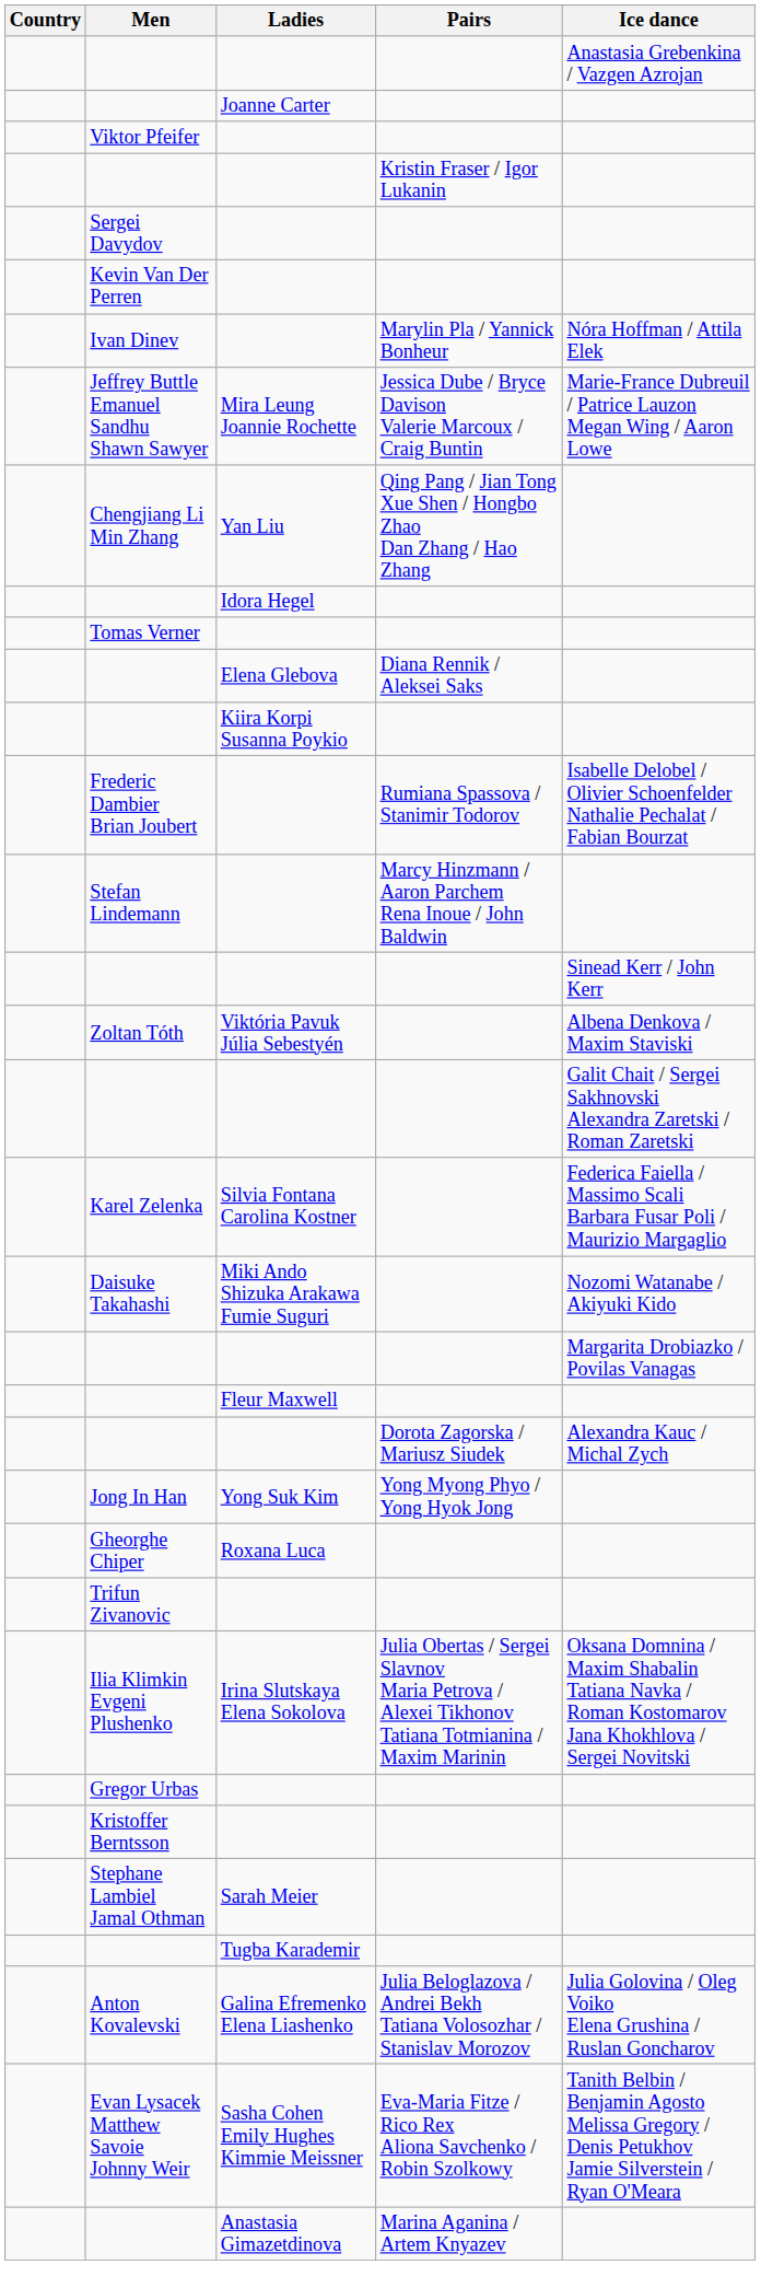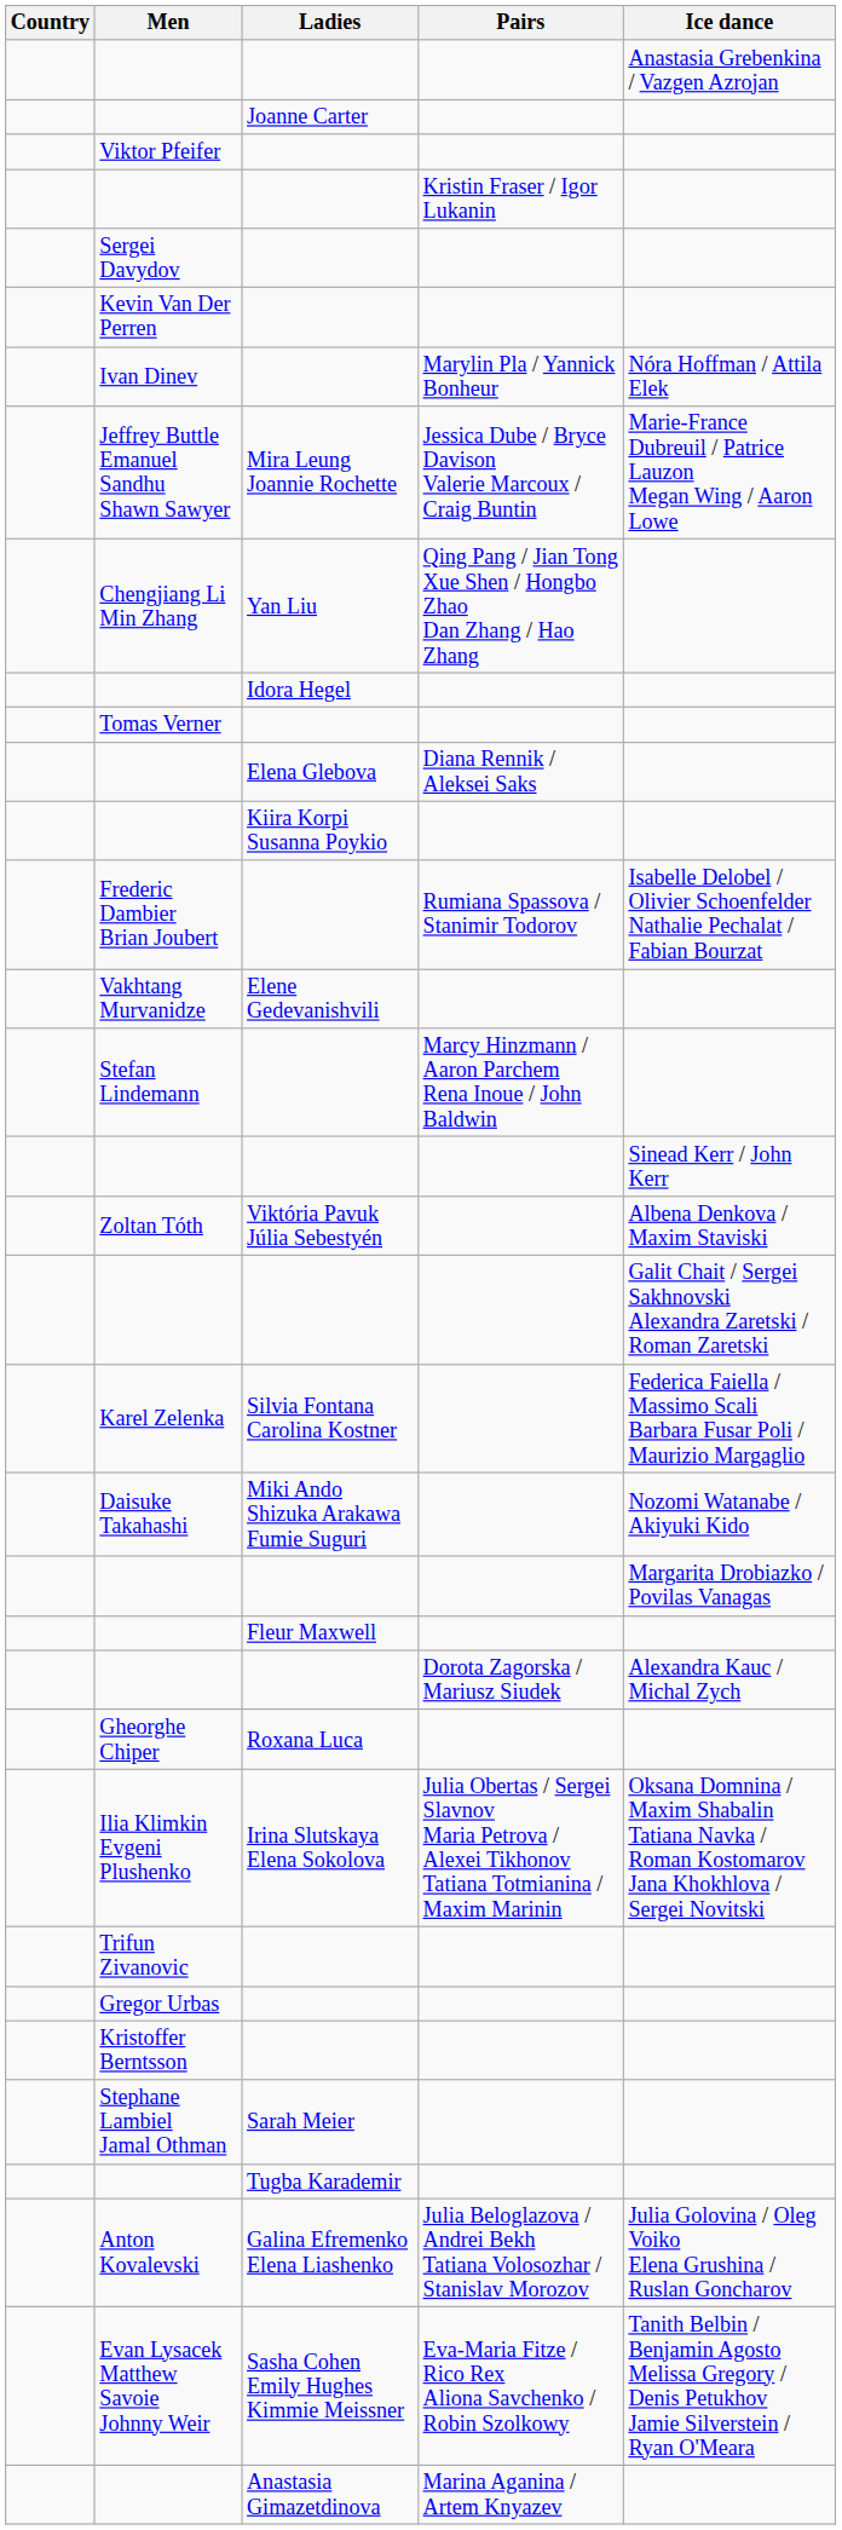 <table class="wikitable">
 <tr>
 <th>Country</th>
 <th>Men</th>
 <th>Ladies</th>
 <th>Pairs</th>
 <th>Ice dance</th>
 </tr>
 <tr>
 <td></td>
 <td></td>
 <td></td>
 <td></td>
 <td><a href='#'>Anastasia Grebenkina</a> / <a href='#'>Vazgen Azrojan</a></td>
 </tr>
 <tr>
 <td></td>
 <td></td>
 <td><a href='#'>Joanne Carter</a></td>
 <td></td>
 <td></td>
 </tr>
 <tr>
 <td></td>
 <td><a href='#'>Viktor Pfeifer</a></td>
 <td></td>
 <td></td>
 <td></td>
 </tr>
 <tr>
 <td></td>
 <td></td>
 <td></td>
 <td><a href='#'>Kristin Fraser</a> / <a href='#'>Igor Lukanin</a></td>
 <td></td>
 </tr>
 <tr>
 <td></td>
 <td><a href='#'>Sergei Davydov</a></td>
 <td></td>
 <td></td>
 <td></td>
 </tr>
 <tr>
 <td></td>
 <td><a href='#'>Kevin Van Der Perren</a></td>
 <td></td>
 <td></td>
 <td></td>
 </tr>
 <tr>
 <td></td>
 <td><a href='#'>Ivan Dinev</a></td>
 <td></td>
 <td><a href='#'>Marylin Pla</a> / <a href='#'>Yannick Bonheur</a></td>
 <td><a href='#'>Nóra Hoffman</a> / <a href='#'>Attila Elek</a></td>
 </tr>
 <tr>
 <td></td>
 <td><a href='#'>Jeffrey Buttle</a> <br> <a href='#'>Emanuel Sandhu</a> <br> <a href='#'>Shawn Sawyer</a></td>
 <td><a href='#'>Mira Leung</a> <br> <a href='#'>Joannie Rochette</a></td>
 <td><a href='#'>Jessica Dube</a> / <a href='#'>Bryce Davison</a> <br> <a href='#'>Valerie Marcoux</a> / <a href='#'>Craig Buntin</a></td>
 <td><a href='#'>Marie-France Dubreuil</a> / <a href='#'>Patrice Lauzon</a> <br> <a href='#'>Megan Wing</a> / <a href='#'>Aaron Lowe</a></td>
 </tr>
 <tr>
 <td></td>
 <td><a href='#'>Chengjiang Li</a> <br> <a href='#'>Min Zhang</a></td>
 <td><a href='#'>Yan Liu</a></td>
 <td><a href='#'>Qing Pang</a> / <a href='#'>Jian Tong</a> <br> <a href='#'>Xue Shen</a> / <a href='#'>Hongbo Zhao</a> <br> <a href='#'>Dan Zhang</a> / <a href='#'>Hao Zhang</a></td>
 <td></td>
 </tr>
 <tr>
 <td></td>
 <td></td>
 <td><a href='#'>Idora Hegel</a></td>
 <td></td>
 <td></td>
 </tr>
 <tr>
 <td></td>
 <td><a href='#'>Tomas Verner</a></td>
 <td></td>
 <td></td>
 <td></td>
 </tr>
 <tr>
 <td></td>
 <td></td>
 <td><a href='#'>Elena Glebova</a></td>
 <td><a href='#'>Diana Rennik</a> / <a href='#'>Aleksei Saks</a></td>
 <td></td>
 </tr>
 <tr>
 <td></td>
 <td></td>
 <td><a href='#'>Kiira Korpi</a> <br> <a href='#'>Susanna Poykio</a></td>
 <td></td>
 <td></td>
 </tr>
 <tr>
 <td></td>
 <td><a href='#'>Frederic Dambier</a> <br> <a href='#'>Brian Joubert</a></td>
 <td></td>
 <td><a href='#'>Rumiana Spassova</a> / <a href='#'>Stanimir Todorov</a></td>
 <td><a href='#'>Isabelle Delobel</a> / <a href='#'>Olivier Schoenfelder</a> <br> <a href='#'>Nathalie Pechalat</a> / <a href='#'>Fabian Bourzat</a></td>
 </tr>
 <tr>
 <td></td>
+<td><a href='#'>Vakhtang Murvanidze</a></td>
+<td><a href='#'>Elene Gedevanishvili</a></td>
+<td></td>
+<td></td>
+</tr>
+<tr>
+<td></td>
 <td><a href='#'>Stefan Lindemann</a></td>
 <td></td>
 <td><a href='#'>Marcy Hinzmann</a> / <a href='#'>Aaron Parchem</a> <br> <a href='#'>Rena Inoue</a> / <a href='#'>John Baldwin</a></td>
 <td></td>
 </tr>
 <tr>
 <td></td>
 <td></td>
 <td></td>
 <td></td>
 <td><a href='#'>Sinead Kerr</a> / <a href='#'>John Kerr</a></td>
 </tr>
 <tr>
 <td></td>
 <td><a href='#'>Zoltan Tóth</a></td>
 <td><a href='#'>Viktória Pavuk</a> <br> <a href='#'>Júlia Sebestyén</a></td>
 <td></td>
 <td><a href='#'>Albena Denkova</a> / <a href='#'>Maxim Staviski</a></td>
 </tr>
 <tr>
 <td></td>
 <td></td>
 <td></td>
 <td></td>
 <td><a href='#'>Galit Chait</a> / <a href='#'>Sergei Sakhnovski</a> <br> <a href='#'>Alexandra Zaretski</a> / <a href='#'>Roman Zaretski</a></td>
 </tr>
 <tr>
 <td></td>
 <td><a href='#'>Karel Zelenka</a></td>
 <td><a href='#'>Silvia Fontana</a> <br> <a href='#'>Carolina Kostner</a></td>
 <td></td>
 <td><a href='#'>Federica Faiella</a> / <a href='#'>Massimo Scali</a> <br> <a href='#'>Barbara Fusar Poli</a> / <a href='#'>Maurizio Margaglio</a></td>
 </tr>
 <tr>
 <td></td>
 <td><a href='#'>Daisuke Takahashi</a></td>
 <td><a href='#'>Miki Ando</a> <br> <a href='#'>Shizuka Arakawa</a> <br> <a href='#'>Fumie Suguri</a></td>
 <td></td>
 <td><a href='#'>Nozomi Watanabe</a> / <a href='#'>Akiyuki Kido</a></td>
 </tr>
 <tr>
 <td></td>
 <td></td>
 <td></td>
 <td></td>
 <td><a href='#'>Margarita Drobiazko</a> / <a href='#'>Povilas Vanagas</a></td>
 </tr>
 <tr>
 <td></td>
 <td></td>
 <td><a href='#'>Fleur Maxwell</a></td>
 <td></td>
 <td></td>
 </tr>
 <tr>
 <td></td>
 <td></td>
 <td></td>
 <td><a href='#'>Dorota Zagorska</a> / <a href='#'>Mariusz Siudek</a></td>
 <td><a href='#'>Alexandra Kauc</a> / <a href='#'>Michal Zych</a></td>
 </tr>
 <tr>
 <td></td>
-<td><a href='#'>Jong In Han</a></td>
-<td><a href='#'>Yong Suk Kim</a></td>
-<td><a href='#'>Yong Myong Phyo</a> / <a href='#'>Yong Hyok Jong</a></td>
-<td></td>
-</tr>
-<tr>
-<td></td>
 <td><a href='#'>Gheorghe Chiper</a></td>
 <td><a href='#'>Roxana Luca</a></td>
-<td></td>
-<td></td>
-</tr>
-<tr>
-<td></td>
-<td><a href='#'>Trifun Zivanovic</a></td>
-<td></td>
 <td></td>
 <td></td>
 </tr>
 <tr>
 <td></td>
 <td><a href='#'>Ilia Klimkin</a> <br> <a href='#'>Evgeni Plushenko</a></td>
 <td><a href='#'>Irina Slutskaya</a> <br> <a href='#'>Elena Sokolova</a></td>
 <td><a href='#'>Julia Obertas</a> / <a href='#'>Sergei Slavnov</a> <br> <a href='#'>Maria Petrova</a> / <a href='#'>Alexei Tikhonov</a> <br> <a href='#'>Tatiana Totmianina</a> / <a href='#'>Maxim Marinin</a></td>
 <td><a href='#'>Oksana Domnina</a> / <a href='#'>Maxim Shabalin</a> <br> <a href='#'>Tatiana Navka</a> / <a href='#'>Roman Kostomarov</a> <br> <a href='#'>Jana Khokhlova</a> / <a href='#'>Sergei Novitski</a></td>
+</tr>
+<tr>
+<td></td>
+<td><a href='#'>Trifun Zivanovic</a></td>
+<td></td>
+<td></td>
+<td></td>
 </tr>
 <tr>
 <td></td>
 <td><a href='#'>Gregor Urbas</a></td>
 <td></td>
 <td></td>
 <td></td>
 </tr>
 <tr>
 <td></td>
 <td><a href='#'>Kristoffer Berntsson</a></td>
 <td></td>
 <td></td>
 <td></td>
 </tr>
 <tr>
 <td></td>
 <td><a href='#'>Stephane Lambiel</a> <br> <a href='#'>Jamal Othman</a></td>
 <td><a href='#'>Sarah Meier</a></td>
 <td></td>
 <td></td>
 </tr>
 <tr>
 <td></td>
 <td></td>
 <td><a href='#'>Tugba Karademir</a></td>
 <td></td>
 <td></td>
 </tr>
 <tr>
 <td></td>
 <td><a href='#'>Anton Kovalevski</a></td>
 <td><a href='#'>Galina Efremenko</a> <br> <a href='#'>Elena Liashenko</a></td>
 <td><a href='#'>Julia Beloglazova</a> / <a href='#'>Andrei Bekh</a> <br> <a href='#'>Tatiana Volosozhar</a> / <a href='#'>Stanislav Morozov</a></td>
 <td><a href='#'>Julia Golovina</a> / <a href='#'>Oleg Voiko</a> <br> <a href='#'>Elena Grushina</a> / <a href='#'>Ruslan Goncharov</a></td>
 </tr>
 <tr>
 <td></td>
 <td><a href='#'>Evan Lysacek</a> <br> <a href='#'>Matthew Savoie</a> <br> <a href='#'>Johnny Weir</a></td>
 <td><a href='#'>Sasha Cohen</a> <br> <a href='#'>Emily Hughes</a> <br> <a href='#'>Kimmie Meissner</a></td>
 <td><a href='#'>Eva-Maria Fitze</a> / <a href='#'>Rico Rex</a> <br> <a href='#'>Aliona Savchenko</a> / <a href='#'>Robin Szolkowy</a></td>
 <td><a href='#'>Tanith Belbin</a> / <a href='#'>Benjamin Agosto</a> <br> <a href='#'>Melissa Gregory</a> / <a href='#'>Denis Petukhov</a> <br> <a href='#'>Jamie Silverstein</a> / <a href='#'>Ryan O'Meara</a></td>
 </tr>
 <tr>
 <td></td>
 <td></td>
 <td><a href='#'>Anastasia Gimazetdinova</a></td>
 <td><a href='#'>Marina Aganina</a> / <a href='#'>Artem Knyazev</a></td>
 <td></td>
 </tr>
 </table>
